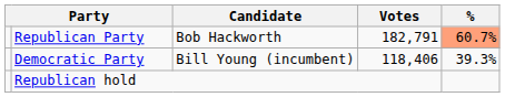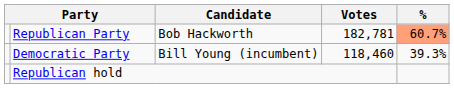 <table class=wikitable>
 <tr>
 <th colspan=2 align=center valign=top>Party</th>
 <th>Candidate</th>
 <th valign=top width=75px>Votes</th>
 <th valign=top width=50px>%</th>
 </tr>
 <tr>
 <td></td>
 <td width=150px><a href='#'>Republican Party</a></td>
 <td>Bob Hackworth</td>
-<td align=right width=75px>182,791</td>
+<td align=right width=75px>182,781</td>
 <td align=right width=50px style="background: lightsalmon;">60.7%</td>
 </tr>
 <tr>
 <td></td>
 <td><a href='#'>Democratic Party</a></td>
 <td>Bill Young (incumbent)</td>
-<td align=right>118,406</td>
+<td align=right>118,460</td>
 <td align=right>39.3%</td>
 </tr>
 <tr>
 <td></td>
 <td colspan=3><a href='#'>Republican</a> hold</td>
 </tr>
 </table>
